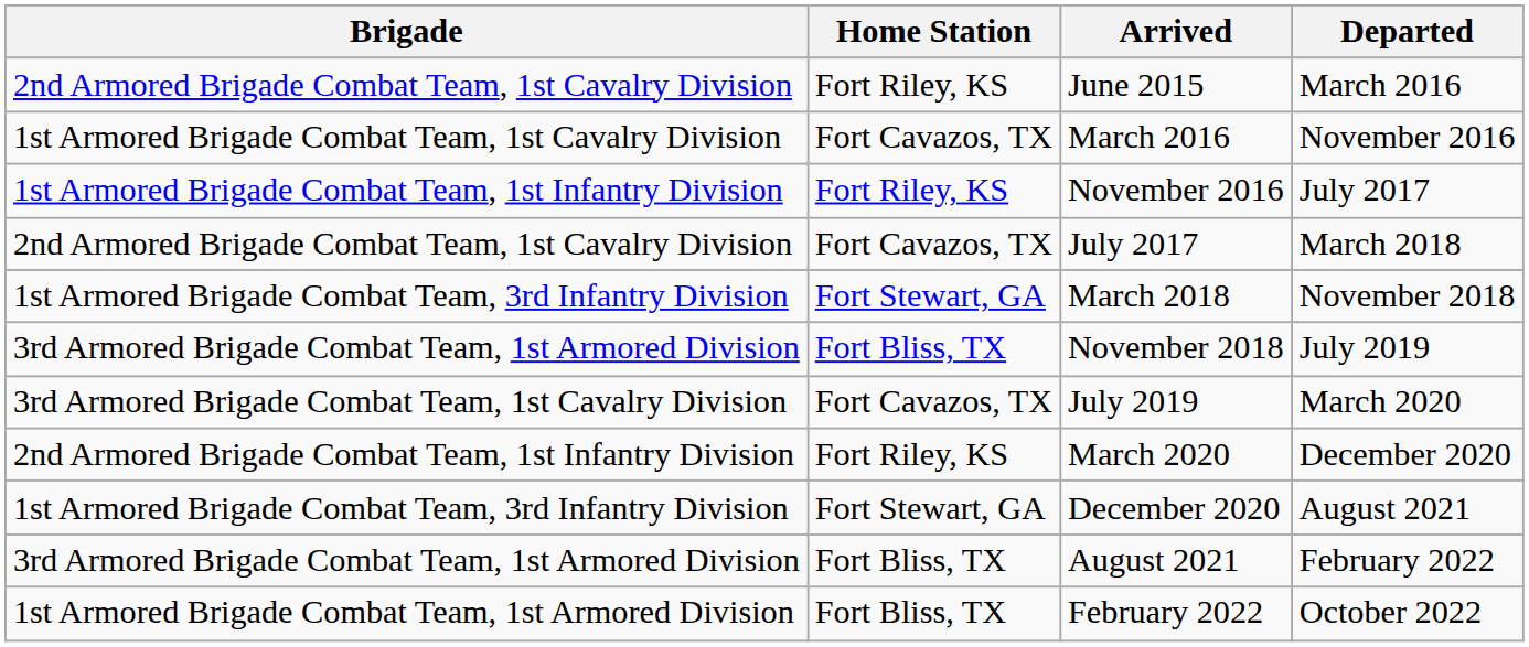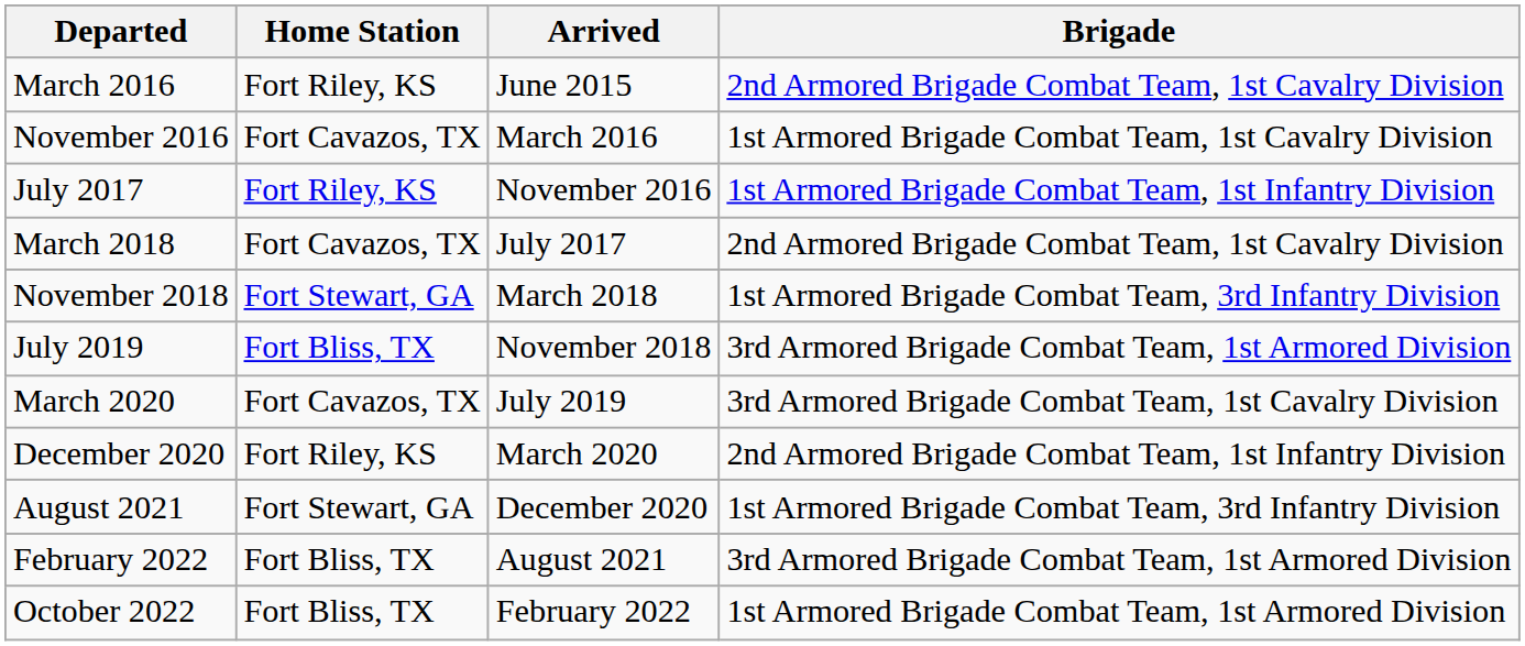 <table class="wikitable">
 <tr>
-<th>Brigade</th>
+<th>Departed</th>
 <th>Home Station</th>
 <th>Arrived</th>
-<th>Departed</th>
+<th>Brigade</th>
 </tr>
 <tr>
-<td><a href='#'>2nd Armored Brigade Combat Team</a>, <a href='#'>1st Cavalry Division</a></td>
+<td>March 2016</td>
 <td>Fort Riley, KS</td>
 <td>June 2015</td>
-<td>March 2016</td>
+<td><a href='#'>2nd Armored Brigade Combat Team</a>, <a href='#'>1st Cavalry Division</a></td>
 </tr>
 <tr>
-<td>1st Armored Brigade Combat Team, 1st Cavalry Division</td>
+<td>November 2016</td>
 <td>Fort Cavazos, TX</td>
 <td>March 2016</td>
-<td>November 2016</td>
+<td>1st Armored Brigade Combat Team, 1st Cavalry Division</td>
 </tr>
 <tr>
-<td><a href='#'>1st Armored Brigade Combat Team</a>, <a href='#'>1st Infantry Division</a></td>
+<td>July 2017</td>
 <td><a href='#'>Fort Riley, KS</a></td>
 <td>November 2016</td>
-<td>July 2017</td>
+<td><a href='#'>1st Armored Brigade Combat Team</a>, <a href='#'>1st Infantry Division</a></td>
 </tr>
 <tr>
-<td>2nd Armored Brigade Combat Team, 1st Cavalry Division</td>
+<td>March 2018</td>
 <td>Fort Cavazos, TX</td>
 <td>July 2017</td>
-<td>March 2018</td>
+<td>2nd Armored Brigade Combat Team, 1st Cavalry Division</td>
 </tr>
 <tr>
-<td>1st Armored Brigade Combat Team, <a href='#'>3rd Infantry Division</a></td>
+<td>November 2018</td>
 <td><a href='#'>Fort Stewart, GA</a></td>
 <td>March 2018</td>
-<td>November 2018</td>
+<td>1st Armored Brigade Combat Team, <a href='#'>3rd Infantry Division</a></td>
 </tr>
 <tr>
-<td>3rd Armored Brigade Combat Team, <a href='#'>1st Armored Division</a></td>
+<td>July 2019</td>
 <td><a href='#'>Fort Bliss, TX</a></td>
 <td>November 2018</td>
-<td>July 2019</td>
+<td>3rd Armored Brigade Combat Team, <a href='#'>1st Armored Division</a></td>
 </tr>
 <tr>
-<td>3rd Armored Brigade Combat Team, 1st Cavalry Division</td>
+<td>March 2020</td>
 <td>Fort Cavazos, TX</td>
 <td>July 2019</td>
-<td>March 2020</td>
+<td>3rd Armored Brigade Combat Team, 1st Cavalry Division</td>
 </tr>
 <tr>
-<td>2nd Armored Brigade Combat Team, 1st Infantry Division</td>
+<td>December 2020</td>
 <td>Fort Riley, KS</td>
 <td>March 2020</td>
-<td>December 2020</td>
+<td>2nd Armored Brigade Combat Team, 1st Infantry Division</td>
 </tr>
 <tr>
-<td>1st Armored Brigade Combat Team, 3rd Infantry Division</td>
+<td>August 2021</td>
 <td>Fort Stewart, GA</td>
 <td>December 2020</td>
-<td>August 2021</td>
+<td>1st Armored Brigade Combat Team, 3rd Infantry Division</td>
 </tr>
 <tr>
-<td>3rd Armored Brigade Combat Team, 1st Armored Division</td>
+<td>February 2022</td>
 <td>Fort Bliss, TX</td>
 <td>August 2021</td>
-<td>February 2022</td>
+<td>3rd Armored Brigade Combat Team, 1st Armored Division</td>
 </tr>
 <tr>
-<td>1st Armored Brigade Combat Team, 1st Armored Division</td>
+<td>October 2022</td>
 <td>Fort Bliss, TX</td>
 <td>February 2022</td>
-<td>October 2022</td>
+<td>1st Armored Brigade Combat Team, 1st Armored Division</td>
 </tr>
 </table>
